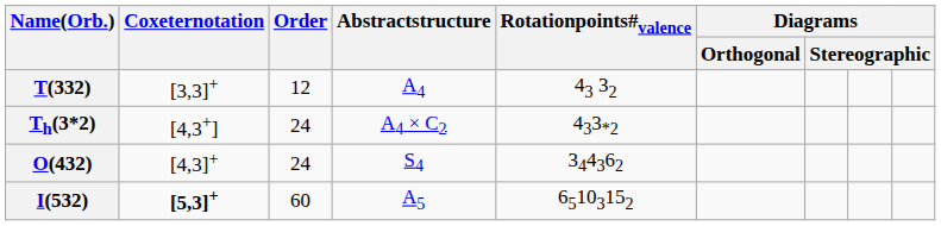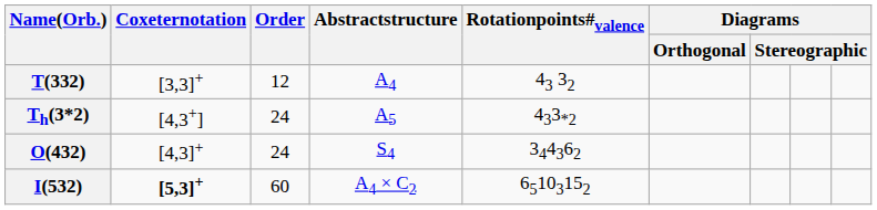 <table class=wikitable>
 <tr valign=top>
 <th rowspan=2><a href='#'>Name</a>(<a href='#'>Orb.</a>)</th>
 <th rowspan=2><a href='#'>Coxeternotation</a></th>
 <th rowspan=2><a href='#'>Order</a></th>
 <th rowspan=2>Abstractstructure</th>
 <th rowspan=2>Rotationpoints#<sub><a href='#'>valence</a></sub></th>
 <th colspan=4>Diagrams</th>
 </tr>
 <tr>
 <th>Orthogonal</th>
 <th colspan=3>Stereographic</th>
 </tr>
 <tr align=center>
 <th><a href='#'>T</a>(332)</th>
 <td>[3,3]<sup>+</sup></td>
 <td>12</td>
 <td><a href='#'>A<sub>4</sub></a></td>
 <td>4<sub>3</sub> 3<sub>2</sub></td>
 <td></td>
 <td></td>
 <td></td>
 <td></td>
 </tr>
 <tr align=center>
 <th><a href='#'>T<sub>h</sub></a>(3*2)</th>
 <td>[4,3<sup>+</sup>]</td>
 <td>24</td>
-<td><a href='#'>A<sub>4</sub> × C<sub>2</sub></a></td>
+<td><a href='#'>A<sub>5</sub></a></td>
 <td>4<sub>3</sub>3<sub>*2</sub></td>
 <td></td>
 <td></td>
 <td></td>
 <td></td>
 </tr>
 <tr align=center>
 <th><a href='#'>O</a>(432)</th>
 <td>[4,3]<sup>+</sup></td>
 <td>24</td>
 <td><a href='#'>S<sub>4</sub></a></td>
 <td>3<sub>4</sub>4<sub>3</sub>6<sub>2</sub></td>
 <td></td>
 <td></td>
 <td></td>
 <td></td>
 </tr>
 <tr align=center>
 <th><a href='#'>I</a>(532)</th>
 <td><strong>[5,3]<sup>+</sup></strong></td>
 <td>60</td>
-<td><a href='#'>A<sub>5</sub></a></td>
+<td><a href='#'>A<sub>4</sub> × C<sub>2</sub></a></td>
 <td>6<sub>5</sub>10<sub>3</sub>15<sub>2</sub></td>
 <td></td>
 <td></td>
 <td></td>
 <td></td>
 </tr>
 </table>
